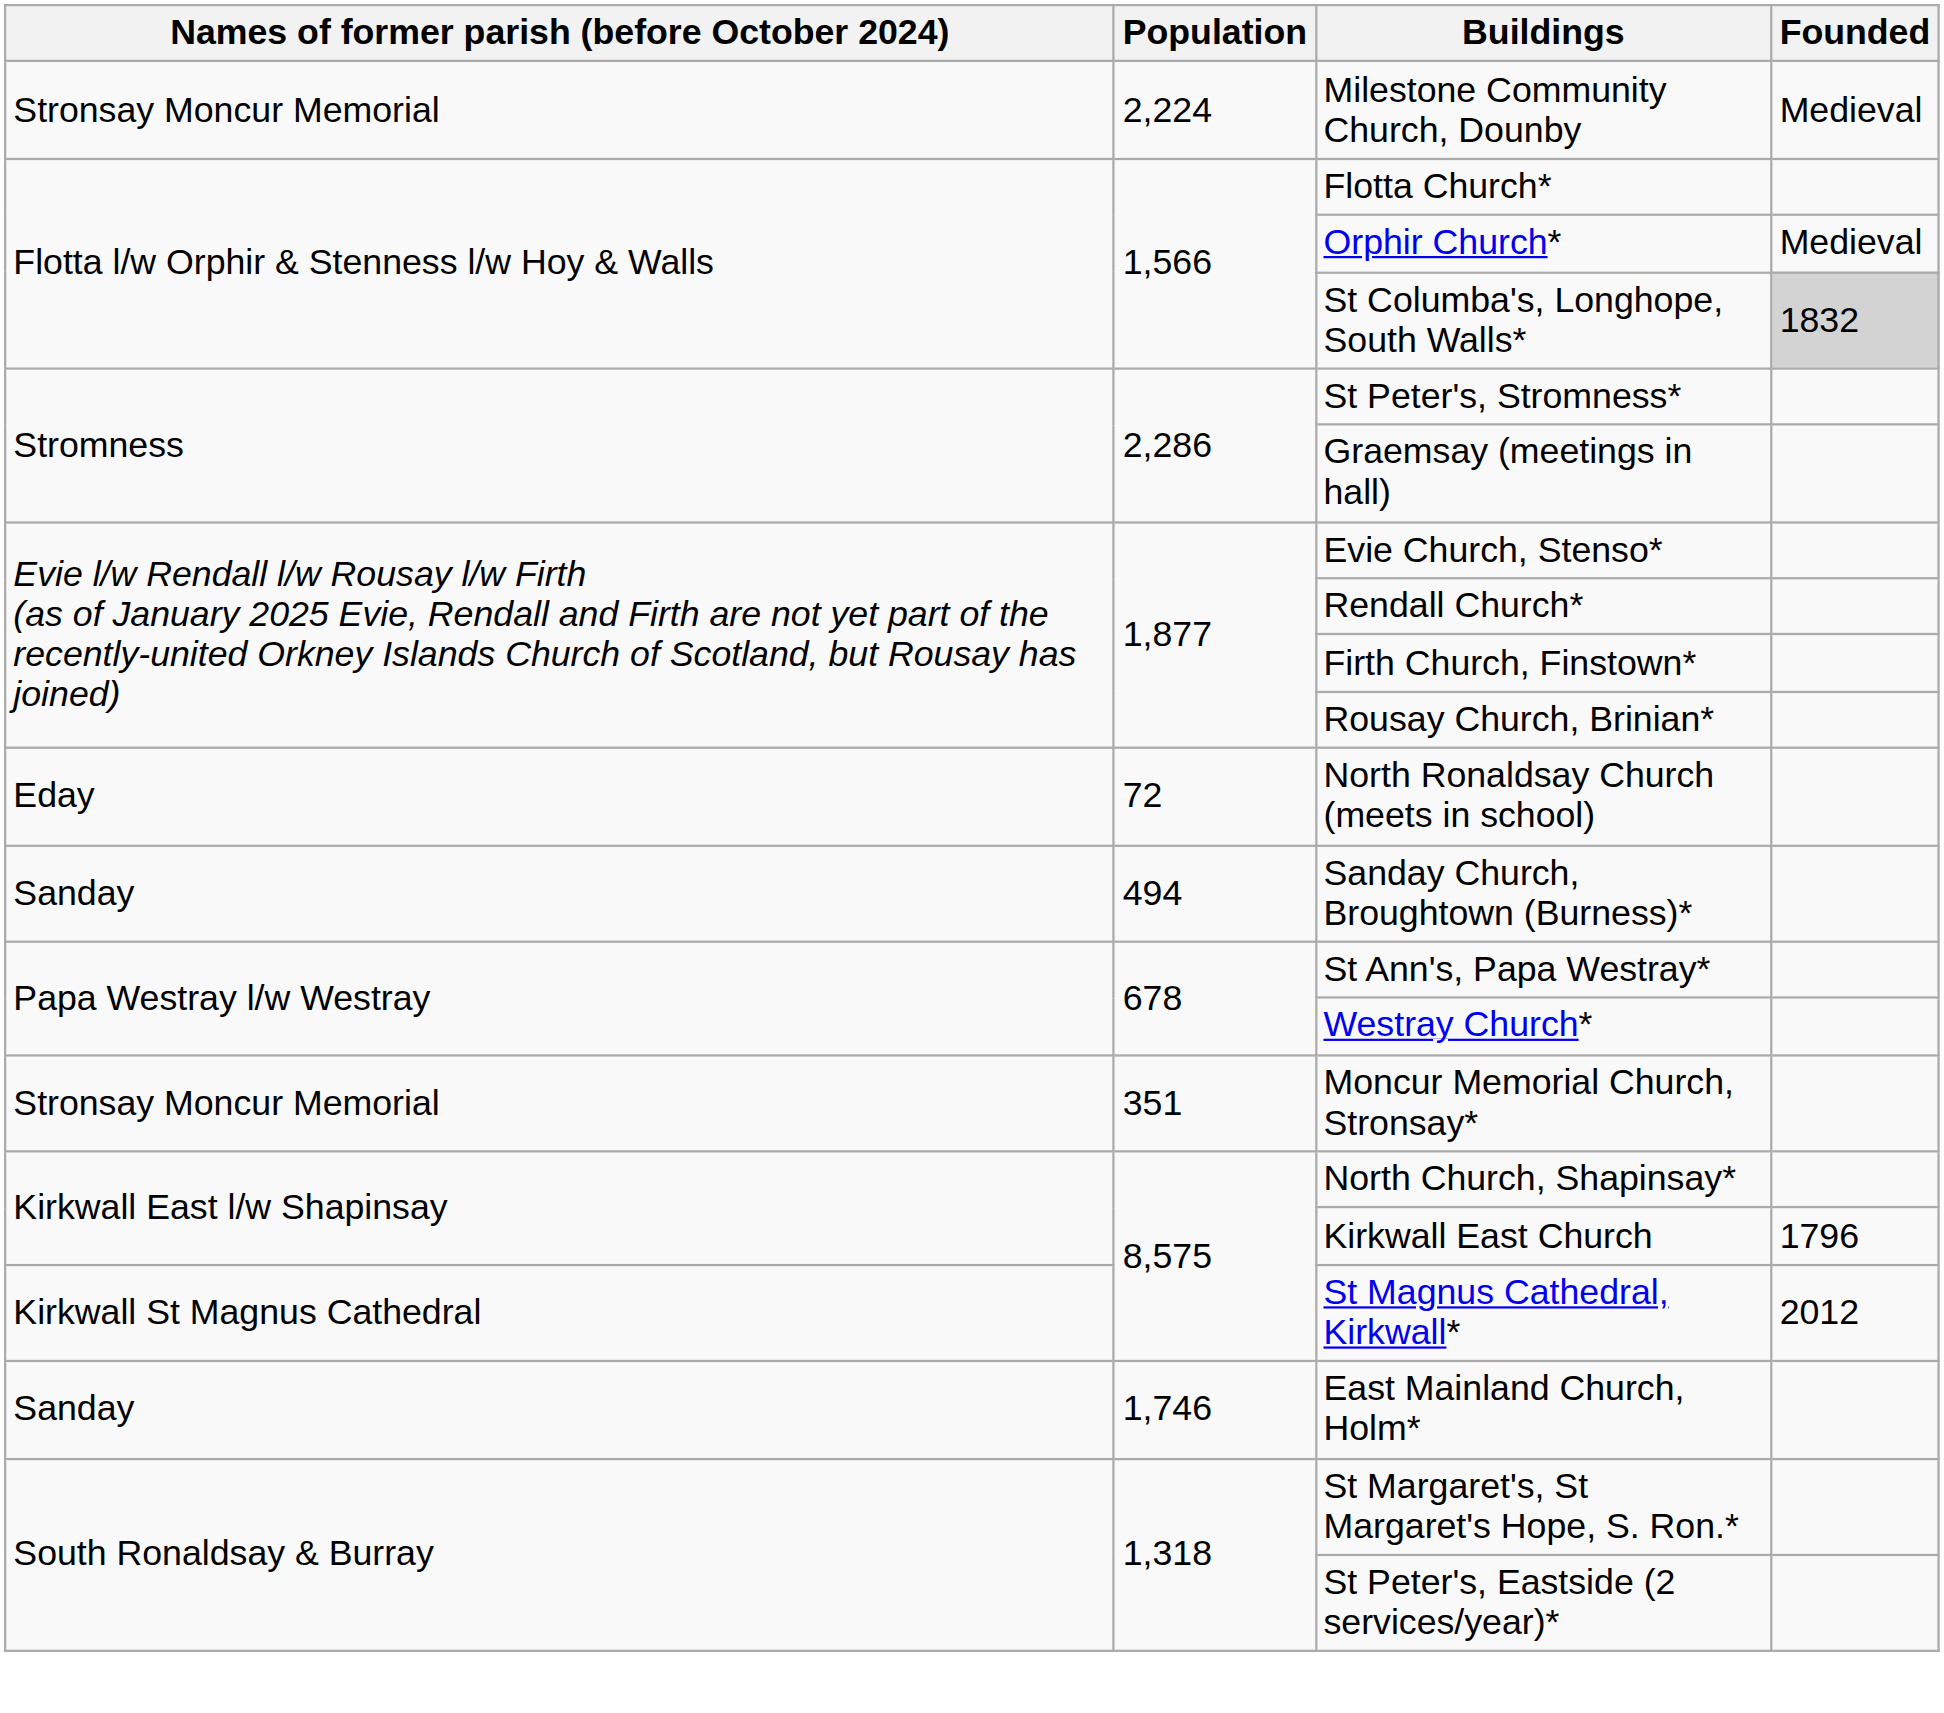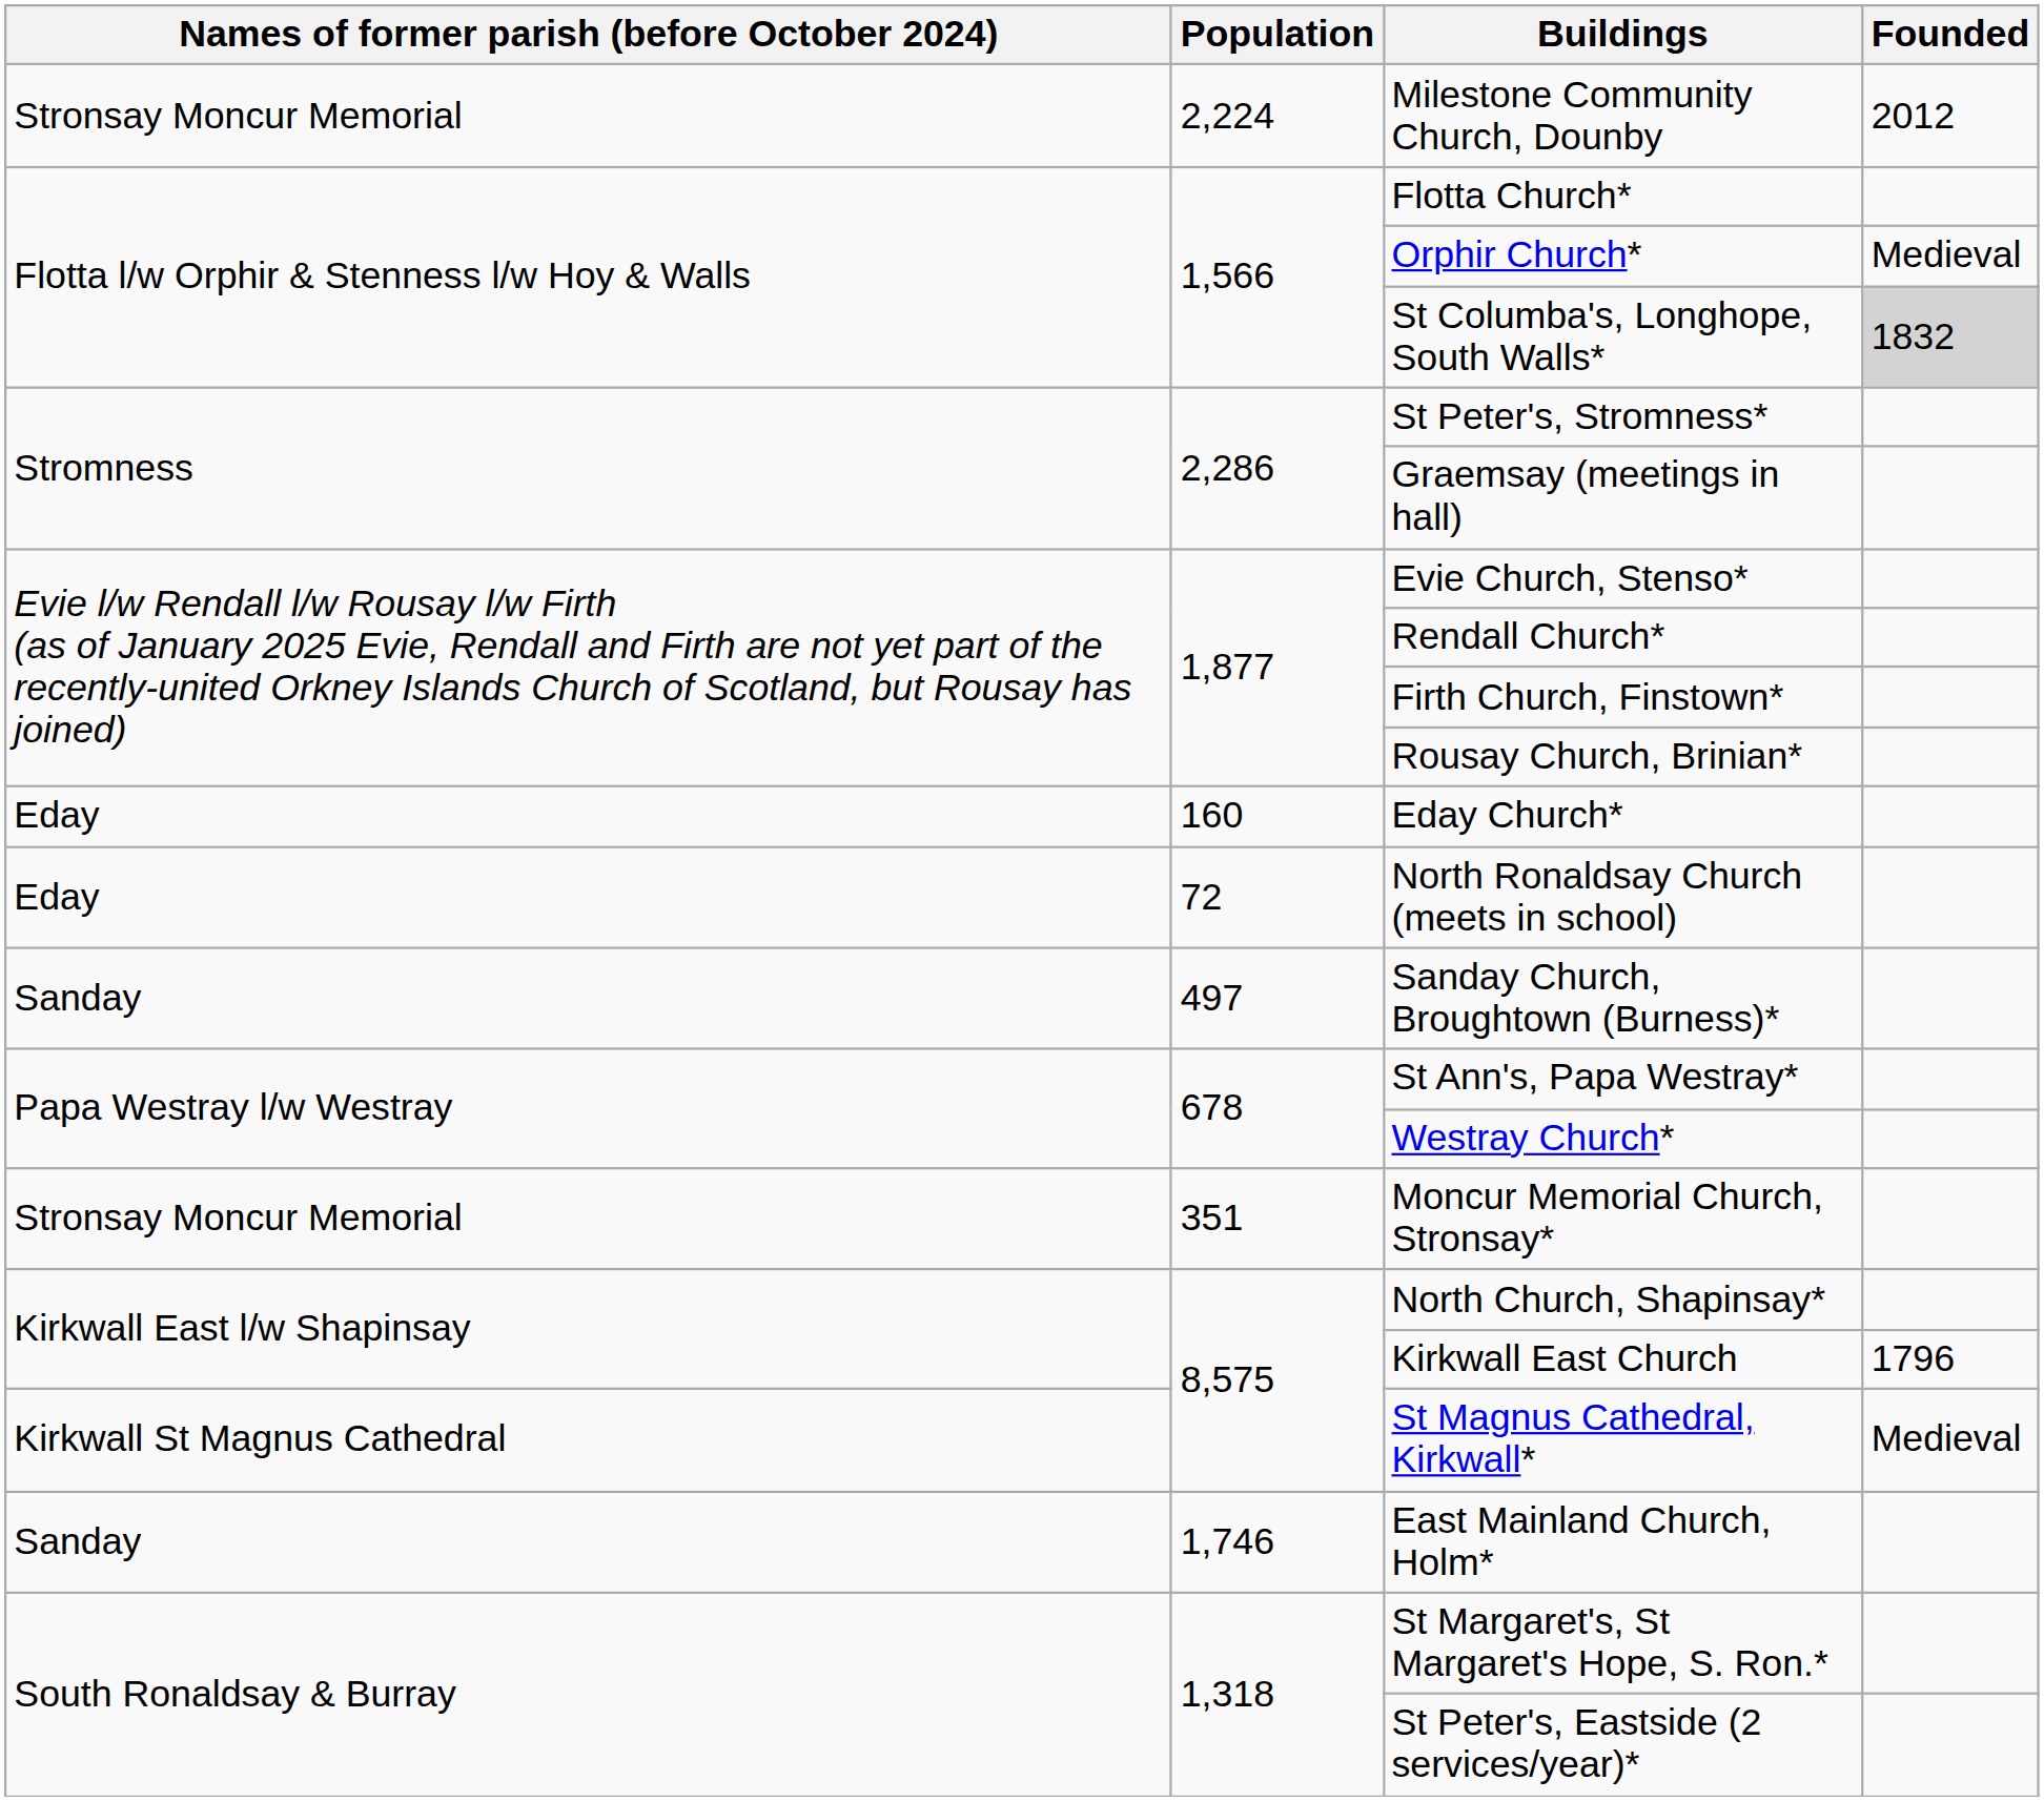 <table class="wikitable">
 <tr>
 <th>Names of former parish (before October 2024)</th>
 <th>Population</th>
 <th>Buildings</th>
 <th>Founded</th>
 </tr>
 <tr>
 <td>Stronsay Moncur Memorial</td>
 <td>2,224</td>
 <td>Milestone Community Church, Dounby</td>
-<td>Medieval</td>
+<td>2012</td>
 </tr>
 <tr>
 <td rowspan="3">Flotta l/w Orphir & Stenness l/w Hoy & Walls</td>
 <td rowspan="3">1,566</td>
 <td>Flotta Church*</td>
 <td></td>
 </tr>
 <tr>
 <td><a href='#'>Orphir Church</a>*</td>
 <td>Medieval</td>
 </tr>
 <tr>
 <td>St Columba's, Longhope, South Walls*</td>
 <td style="background: lightgrey;">1832</td>
 </tr>
 <tr>
 <td rowspan="2">Stromness</td>
 <td rowspan="2">2,286</td>
 <td>St Peter's, Stromness*</td>
 <td></td>
 </tr>
 <tr>
 <td>Graemsay (meetings in hall)</td>
 <td></td>
 </tr>
 <tr>
 <td rowspan="4"><em>Evie l/w Rendall l/w Rousay l/w Firth</em><br><em>(as of January 2025 Evie, Rendall and Firth are not yet part of the recently-united Orkney Islands Church of Scotland, but Rousay has joined)</em></td>
 <td rowspan="4">1,877</td>
 <td>Evie Church, Stenso*</td>
 <td></td>
 </tr>
 <tr>
 <td>Rendall Church*</td>
 <td></td>
 </tr>
 <tr>
 <td>Firth Church, Finstown*</td>
 <td></td>
 </tr>
 <tr>
 <td>Rousay Church, Brinian*</td>
 <td></td>
 </tr>
 <tr>
 <td>Eday</td>
+<td>160</td>
+<td>Eday Church*</td>
+<td></td>
+</tr>
+<tr>
+<td>Eday</td>
 <td>72</td>
 <td>North Ronaldsay Church (meets in school)</td>
 <td></td>
 </tr>
 <tr>
 <td>Sanday</td>
-<td>494</td>
+<td>497</td>
 <td>Sanday Church, Broughtown (Burness)*</td>
 <td></td>
 </tr>
 <tr>
 <td rowspan="2">Papa Westray l/w Westray</td>
 <td rowspan="2">678</td>
 <td>St Ann's, Papa Westray*</td>
 <td></td>
 </tr>
 <tr>
 <td><a href='#'>Westray Church</a>*</td>
 <td></td>
 </tr>
 <tr>
 <td>Stronsay Moncur Memorial</td>
 <td>351</td>
 <td>Moncur Memorial Church, Stronsay*</td>
 <td></td>
 </tr>
 <tr>
 <td rowspan="2">Kirkwall East l/w Shapinsay</td>
 <td rowspan="3">8,575</td>
 <td>North Church, Shapinsay*</td>
 <td></td>
 </tr>
 <tr>
 <td>Kirkwall East Church</td>
 <td>1796</td>
 </tr>
 <tr>
 <td>Kirkwall St Magnus Cathedral</td>
 <td><a href='#'>St Magnus Cathedral, Kirkwall</a>*</td>
-<td>2012</td>
+<td>Medieval</td>
 </tr>
 <tr>
 <td>Sanday</td>
 <td>1,746</td>
 <td>East Mainland Church, Holm*</td>
 <td></td>
 </tr>
 <tr>
 <td rowspan="2">South Ronaldsay & Burray</td>
 <td rowspan="2">1,318</td>
 <td>St Margaret's, St Margaret's Hope, S. Ron.*</td>
 <td></td>
 </tr>
 <tr>
 <td>St Peter's, Eastside (2 services/year)*</td>
 <td></td>
 </tr>
 </table>
